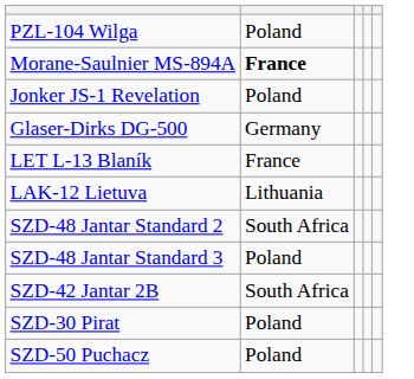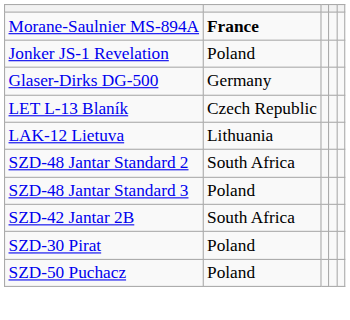 <table class="wikitable">
 <tr>
 <th style="text-align: left;"></th>
 <th style="text-align: left;"></th>
 <th style="text-align: left;"></th>
 <th style="text-align: left;"></th>
 <th style="text-align: left;"></th>
-</tr>
-<tr>
-<td><a href='#'>PZL-104 Wilga</a></td>
-<td>Poland</td>
-<td></td>
-<td></td>
-<td></td>
 </tr>
 <tr>
 <td><a href='#'>Morane-Saulnier MS-894A</a></td>
 <td><strong>France</strong></td>
 <td></td>
 <td></td>
 <td></td>
 </tr>
 <tr>
 <td><a href='#'>Jonker JS-1 Revelation</a></td>
 <td>Poland</td>
 <td></td>
 <td></td>
 <td></td>
 </tr>
 <tr>
 <td><a href='#'>Glaser-Dirks DG-500</a></td>
 <td>Germany</td>
 <td></td>
 <td></td>
 <td></td>
 </tr>
 <tr>
 <td><a href='#'>LET L-13 Blaník</a></td>
-<td>France</td>
+<td>Czech Republic</td>
 <td></td>
 <td></td>
 <td></td>
 </tr>
 <tr>
 <td><a href='#'>LAK-12 Lietuva</a></td>
 <td>Lithuania</td>
 <td></td>
 <td></td>
 <td></td>
 </tr>
 <tr>
 <td><a href='#'>SZD-48 Jantar Standard 2</a></td>
 <td>South Africa</td>
 <td></td>
 <td></td>
 <td></td>
 </tr>
 <tr>
 <td><a href='#'>SZD-48 Jantar Standard 3</a></td>
 <td>Poland</td>
 <td></td>
 <td></td>
 <td></td>
 </tr>
 <tr>
 <td><a href='#'>SZD-42 Jantar 2B</a></td>
 <td>South Africa</td>
 <td></td>
 <td></td>
 <td></td>
 </tr>
 <tr>
 <td><a href='#'>SZD-30 Pirat</a></td>
 <td>Poland</td>
 <td></td>
 <td></td>
 <td></td>
 </tr>
 <tr>
 <td><a href='#'>SZD-50 Puchacz</a></td>
 <td>Poland</td>
 <td></td>
 <td></td>
 <td></td>
 </tr>
 </table>
